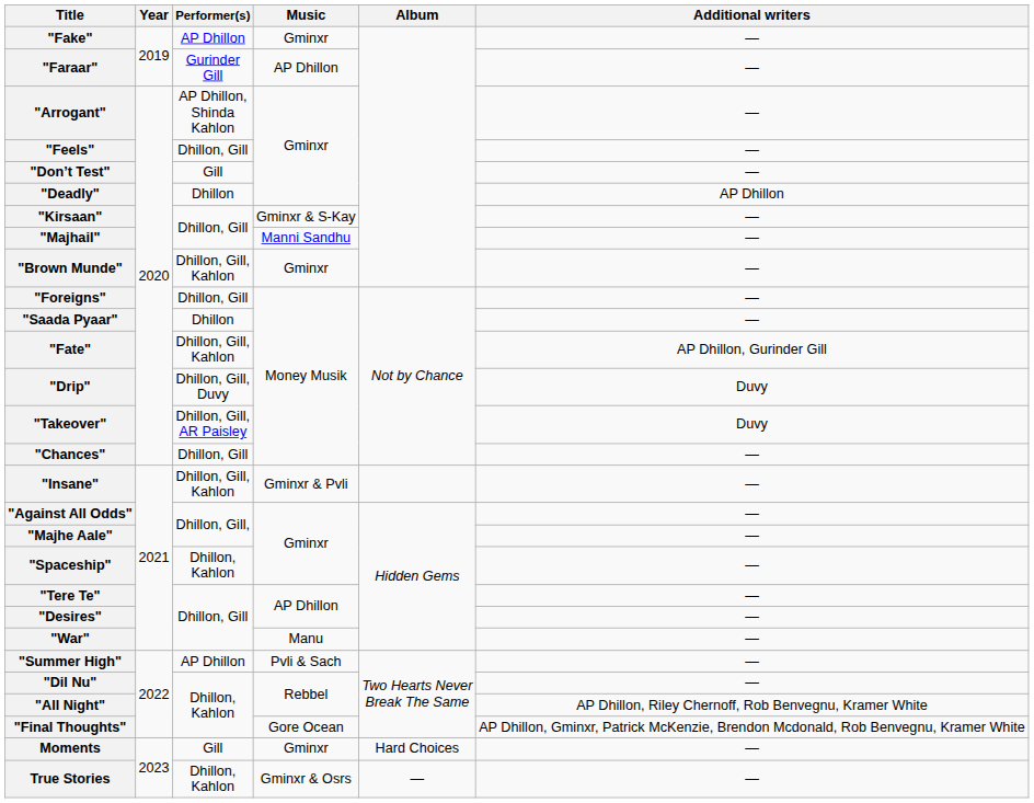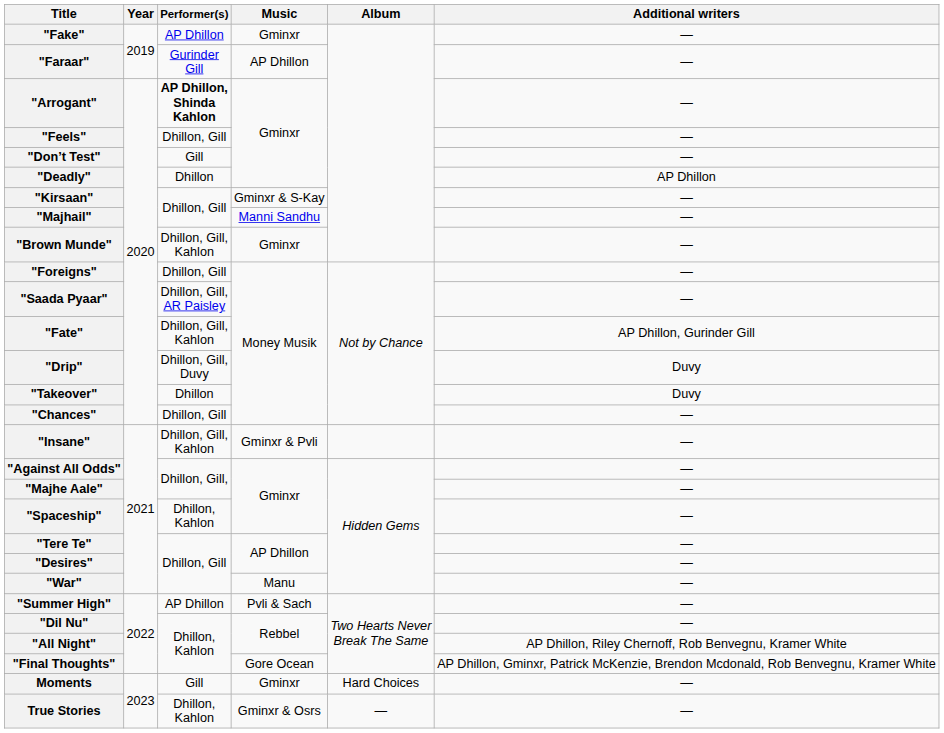 <table class="wikitable plainrowheaders" style="text-align:center;">
 <tr>
 <th>Title</th>
 <th>Year</th>
 <th scope="col" style="width:2.5em;font-size:90%;">Performer(s)</th>
 <th>Music</th>
 <th>Album</th>
 <th>Additional writers</th>
 </tr>
 <tr>
 <th scope="row">"Fake"</th>
 <td rowspan="2">2019</td>
 <td><a href='#'>AP Dhillon</a></td>
 <td>Gminxr</td>
 <td rowspan="9"></td>
 <td>—</td>
 </tr>
 <tr>
 <th scope="row">"Faraar"</th>
 <td><a href='#'>Gurinder Gill</a></td>
 <td>AP Dhillon</td>
 <td>—</td>
 </tr>
 <tr>
 <th scope="row">"Arrogant"</th>
 <td rowspan="13">2020</td>
-<td>AP Dhillon, Shinda Kahlon</td>
+<td><strong>AP Dhillon, Shinda Kahlon</strong></td>
 <td rowspan="4">Gminxr</td>
 <td>—</td>
 </tr>
 <tr>
 <th scope="row">"Feels"</th>
 <td>Dhillon, Gill</td>
 <td>—</td>
 </tr>
 <tr>
 <th scope="row">"Don’t Test"</th>
 <td>Gill</td>
 <td>—</td>
 </tr>
 <tr>
 <th scope="row">"Deadly"</th>
 <td>Dhillon</td>
 <td>AP Dhillon</td>
 </tr>
 <tr>
 <th scope="row">"Kirsaan"</th>
 <td rowspan="2">Dhillon, Gill</td>
 <td>Gminxr & S-Kay</td>
 <td>—</td>
 </tr>
 <tr>
 <th scope="row">"Majhail"</th>
 <td><a href='#'>Manni Sandhu</a></td>
 <td>—</td>
 </tr>
 <tr>
 <th scope="row">"Brown Munde"</th>
 <td>Dhillon, Gill, Kahlon</td>
 <td>Gminxr</td>
 <td>—</td>
 </tr>
 <tr>
 <th scope="row">"Foreigns"</th>
 <td>Dhillon, Gill</td>
 <td rowspan="6">Money Musik</td>
 <td rowspan="6"><em>Not by Chance</em></td>
 <td>—</td>
 </tr>
 <tr>
 <th scope="row">"Saada Pyaar"</th>
-<td>Dhillon</td>
+<td>Dhillon, Gill, <a href='#'>AR Paisley</a></td>
 <td>—</td>
 </tr>
 <tr>
 <th scope="row">"Fate"</th>
 <td>Dhillon, Gill, Kahlon</td>
 <td>AP Dhillon, Gurinder Gill</td>
 </tr>
 <tr>
 <th scope="row">"Drip"</th>
 <td>Dhillon, Gill, Duvy</td>
 <td>Duvy</td>
 </tr>
 <tr>
 <th scope="row">"Takeover"</th>
-<td>Dhillon, Gill, <a href='#'>AR Paisley</a></td>
+<td>Dhillon</td>
 <td>Duvy</td>
 </tr>
 <tr>
 <th scope="row">"Chances"</th>
 <td>Dhillon, Gill</td>
 <td>—</td>
 </tr>
 <tr>
 <th scope="row">"Insane"</th>
 <td rowspan="7">2021</td>
 <td>Dhillon, Gill, Kahlon</td>
 <td>Gminxr & Pvli</td>
 <td></td>
 <td>—</td>
 </tr>
 <tr>
 <th scope="row">"Against All Odds"</th>
 <td rowspan="2">Dhillon, Gill,</td>
 <td rowspan="3">Gminxr</td>
 <td rowspan="6"><em>Hidden Gems</em></td>
 <td>—</td>
 </tr>
 <tr>
 <th scope="row">"Majhe Aale"</th>
 <td>—</td>
 </tr>
 <tr>
 <th scope="row">"Spaceship"</th>
 <td>Dhillon, Kahlon</td>
 <td>—</td>
 </tr>
 <tr>
 <th scope="row">"Tere Te"</th>
 <td rowspan="3">Dhillon, Gill</td>
 <td rowspan="2">AP Dhillon</td>
 <td>—</td>
 </tr>
 <tr>
 <th scope="row">"Desires"</th>
 <td>—</td>
 </tr>
 <tr>
 <th scope="row">"War"</th>
 <td>Manu</td>
 <td>—</td>
 </tr>
 <tr>
 <th scope="row">"Summer High"</th>
 <td rowspan="4">2022</td>
 <td>AP Dhillon</td>
 <td>Pvli & Sach</td>
 <td rowspan="4"><em>Two Hearts Never<br>Break The Same</em></td>
 <td>—</td>
 </tr>
 <tr>
 <th scope="row">"Dil Nu"</th>
 <td rowspan="3">Dhillon, Kahlon</td>
 <td rowspan="2">Rebbel</td>
 <td>—</td>
 </tr>
 <tr>
 <th scope="row">"All Night"</th>
 <td>AP Dhillon, Riley Chernoff, Rob Benvegnu, Kramer White</td>
 </tr>
 <tr>
 <th scope="row">"Final Thoughts"</th>
 <td>Gore Ocean</td>
 <td>AP Dhillon, Gminxr, Patrick McKenzie, Brendon Mcdonald, Rob Benvegnu, Kramer White</td>
 </tr>
 <tr>
 <th scope="row">Moments</th>
 <td rowspan="2">2023</td>
 <td>Gill</td>
 <td>Gminxr</td>
 <td>Hard Choices</td>
 <td>—</td>
 </tr>
 <tr>
 <th scope="row">True Stories</th>
 <td>Dhillon, Kahlon</td>
 <td>Gminxr & Osrs</td>
 <td>—</td>
 <td>—</td>
 </tr>
 </table>
